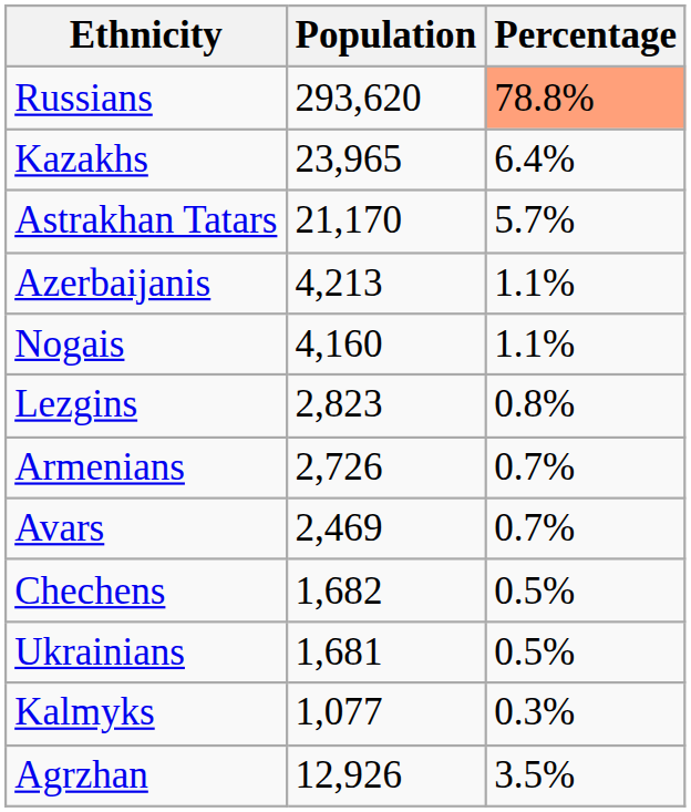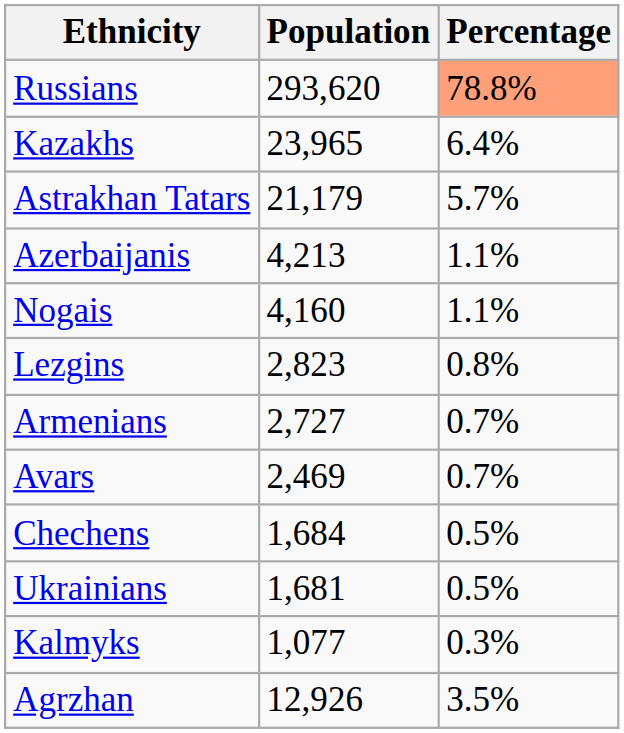 <table class="wikitable">
 <tr>
 <th>Ethnicity</th>
 <th>Population</th>
 <th>Percentage</th>
 </tr>
 <tr>
 <td><a href='#'>Russians</a></td>
 <td>293,620</td>
 <td style="background: lightsalmon;">78.8%</td>
 </tr>
 <tr>
 <td><a href='#'>Kazakhs</a></td>
 <td>23,965</td>
 <td>6.4%</td>
 </tr>
 <tr>
 <td><a href='#'>Astrakhan Tatars</a></td>
-<td>21,170</td>
+<td>21,179</td>
 <td>5.7%</td>
 </tr>
 <tr>
 <td><a href='#'>Azerbaijanis</a></td>
 <td>4,213</td>
 <td>1.1%</td>
 </tr>
 <tr>
 <td><a href='#'>Nogais</a></td>
 <td>4,160</td>
 <td>1.1%</td>
 </tr>
 <tr>
 <td><a href='#'>Lezgins</a></td>
 <td>2,823</td>
 <td>0.8%</td>
 </tr>
 <tr>
 <td><a href='#'>Armenians</a></td>
-<td>2,726</td>
+<td>2,727</td>
 <td>0.7%</td>
 </tr>
 <tr>
 <td><a href='#'>Avars</a></td>
 <td>2,469</td>
 <td>0.7%</td>
 </tr>
 <tr>
 <td><a href='#'>Chechens</a></td>
-<td>1,682</td>
+<td>1,684</td>
 <td>0.5%</td>
 </tr>
 <tr>
 <td><a href='#'>Ukrainians</a></td>
 <td>1,681</td>
 <td>0.5%</td>
 </tr>
 <tr>
 <td><a href='#'>Kalmyks</a></td>
 <td>1,077</td>
 <td>0.3%</td>
 </tr>
 <tr>
 <td><a href='#'>Agrzhan</a></td>
 <td>12,926</td>
 <td>3.5%</td>
 </tr>
 </table>
